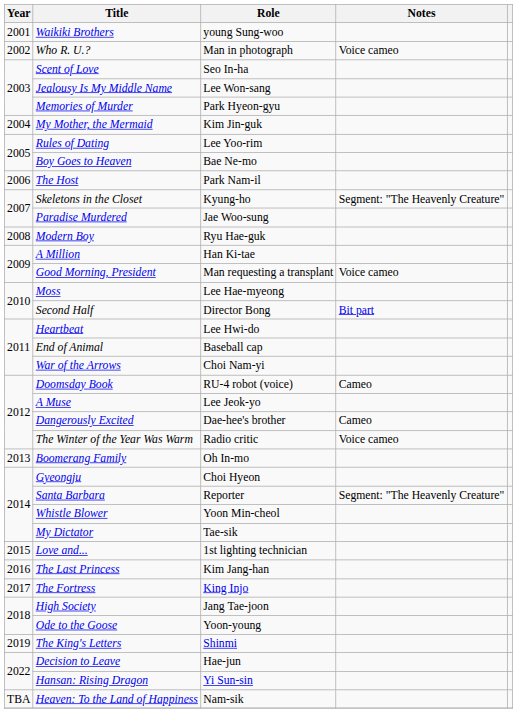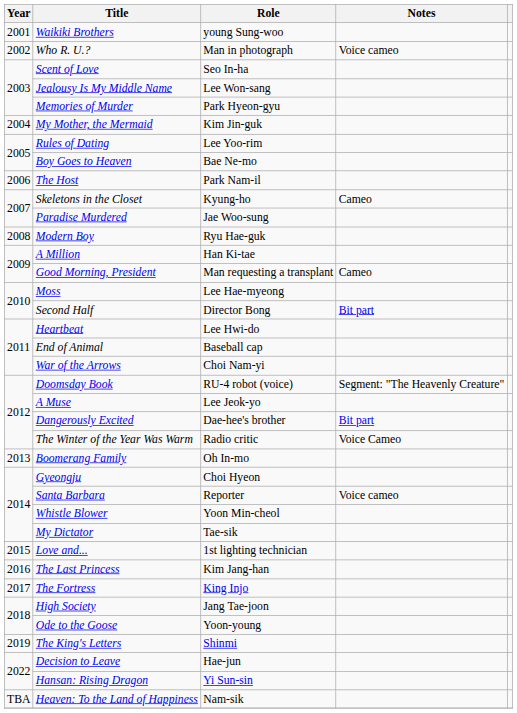 <table class="wikitable sortable">
 <tr>
 <th>Year</th>
 <th>Title</th>
 <th>Role</th>
 <th class="unsortable">Notes</th>
 <th class="unsortable"></th>
 </tr>
 <tr>
 <td>2001</td>
 <td><em><a href='#'>Waikiki Brothers</a></em></td>
 <td>young Sung-woo</td>
 <td></td>
 <td></td>
 </tr>
 <tr>
 <td>2002</td>
 <td><em>Who R. U.?</em></td>
 <td>Man in photograph</td>
 <td>Voice cameo</td>
 <td></td>
 </tr>
 <tr>
 <td rowspan=3>2003</td>
 <td><em><a href='#'>Scent of Love</a></em></td>
 <td>Seo In-ha</td>
 <td></td>
 <td></td>
 </tr>
 <tr>
 <td><em><a href='#'>Jealousy Is My Middle Name</a></em></td>
 <td>Lee Won-sang</td>
 <td></td>
 <td></td>
 </tr>
 <tr>
 <td><em><a href='#'>Memories of Murder</a></em></td>
 <td>Park Hyeon-gyu</td>
 <td></td>
 <td></td>
 </tr>
 <tr>
 <td>2004</td>
 <td><em><a href='#'>My Mother, the Mermaid</a></em></td>
 <td>Kim Jin-guk</td>
 <td></td>
 <td></td>
 </tr>
 <tr>
 <td rowspan=2>2005</td>
 <td><em><a href='#'>Rules of Dating</a></em></td>
 <td>Lee Yoo-rim</td>
 <td></td>
 <td></td>
 </tr>
 <tr>
 <td><em><a href='#'>Boy Goes to Heaven</a></em></td>
 <td>Bae Ne-mo</td>
 <td></td>
 <td></td>
 </tr>
 <tr>
 <td>2006</td>
 <td><em><a href='#'>The Host</a></em></td>
 <td>Park Nam-il</td>
 <td></td>
 <td></td>
 </tr>
 <tr>
 <td rowspan=2>2007</td>
 <td><em>Skeletons in the Closet</em> </td>
 <td>Kyung-ho</td>
-<td>Segment: "The Heavenly Creature"</td>
+<td>Cameo</td>
 <td></td>
 </tr>
 <tr>
 <td><em><a href='#'>Paradise Murdered</a></em></td>
 <td>Jae Woo-sung</td>
 <td></td>
 <td></td>
 </tr>
 <tr>
 <td>2008</td>
 <td><em><a href='#'>Modern Boy</a></em></td>
 <td>Ryu Hae-guk</td>
 <td></td>
 <td></td>
 </tr>
 <tr>
 <td rowspan=2>2009</td>
 <td><em><a href='#'>A Million</a></em></td>
 <td>Han Ki-tae</td>
 <td></td>
 <td></td>
 </tr>
 <tr>
 <td><em><a href='#'>Good Morning, President</a></em></td>
 <td>Man requesting a transplant</td>
-<td>Voice cameo</td>
+<td>Cameo</td>
 <td></td>
 </tr>
 <tr>
 <td rowspan=2>2010</td>
 <td><em><a href='#'>Moss</a></em></td>
 <td>Lee Hae-myeong</td>
 <td></td>
 <td></td>
 </tr>
 <tr>
 <td><em>Second Half</em></td>
 <td>Director Bong</td>
 <td><a href='#'>Bit part</a></td>
 <td></td>
 </tr>
 <tr>
 <td rowspan=3>2011</td>
 <td><em><a href='#'>Heartbeat</a></em></td>
 <td>Lee Hwi-do</td>
 <td></td>
 <td></td>
 </tr>
 <tr>
 <td><em>End of Animal</em></td>
 <td>Baseball cap</td>
 <td></td>
 <td></td>
 </tr>
 <tr>
 <td><em><a href='#'>War of the Arrows</a></em></td>
 <td>Choi Nam-yi</td>
 <td></td>
 <td></td>
 </tr>
 <tr>
 <td rowspan=4>2012</td>
 <td><em><a href='#'>Doomsday Book</a></em></td>
 <td>RU-4 robot (voice)</td>
-<td>Cameo</td>
+<td>Segment: "The Heavenly Creature"</td>
 <td></td>
 </tr>
 <tr>
 <td><em><a href='#'>A Muse</a></em></td>
 <td>Lee Jeok-yo</td>
 <td></td>
 <td></td>
 </tr>
 <tr>
 <td><em><a href='#'>Dangerously Excited</a></em></td>
 <td>Dae-hee's brother</td>
-<td>Cameo</td>
+<td><a href='#'>Bit part</a></td>
 <td></td>
 </tr>
 <tr>
 <td><em>The Winter of the Year Was Warm</em></td>
 <td>Radio critic</td>
-<td>Voice cameo</td>
+<td>Voice Cameo</td>
 <td></td>
 </tr>
 <tr>
 <td>2013</td>
 <td><em><a href='#'>Boomerang Family</a></em></td>
 <td>Oh In-mo</td>
 <td></td>
 <td></td>
 </tr>
 <tr>
 <td rowspan=4>2014</td>
 <td><em><a href='#'>Gyeongju</a></em></td>
 <td>Choi Hyeon</td>
 <td></td>
 <td></td>
 </tr>
 <tr>
 <td><em><a href='#'>Santa Barbara</a></em></td>
 <td>Reporter</td>
-<td>Segment: "The Heavenly Creature"</td>
+<td>Voice cameo</td>
 <td></td>
 </tr>
 <tr>
 <td><em><a href='#'>Whistle Blower</a></em></td>
 <td>Yoon Min-cheol</td>
 <td></td>
 <td style="text-align:center"></td>
 </tr>
 <tr>
 <td><em><a href='#'>My Dictator</a></em></td>
 <td>Tae-sik</td>
 <td></td>
 <td style="text-align:center"></td>
 </tr>
 <tr>
 <td>2015</td>
 <td><em><a href='#'>Love and...</a></em></td>
 <td>1st lighting technician</td>
 <td></td>
 <td style="text-align:center"></td>
 </tr>
 <tr>
 <td>2016</td>
 <td><em><a href='#'>The Last Princess</a></em></td>
 <td>Kim Jang-han</td>
 <td></td>
 <td style="text-align:center"></td>
 </tr>
 <tr>
 <td>2017</td>
 <td><em><a href='#'>The Fortress</a></em></td>
 <td><a href='#'>King Injo</a></td>
 <td></td>
 <td style="text-align:center"></td>
 </tr>
 <tr>
 <td rowspan=2>2018</td>
 <td><em><a href='#'>High Society</a></em></td>
 <td>Jang Tae-joon</td>
 <td></td>
 <td style="text-align:center"></td>
 </tr>
 <tr>
 <td><em><a href='#'>Ode to the Goose</a></em></td>
 <td>Yoon-young</td>
 <td></td>
 <td style="text-align:center"></td>
 </tr>
 <tr>
 <td>2019</td>
 <td><em><a href='#'>The King's Letters</a></em></td>
 <td><a href='#'>Shinmi</a></td>
 <td></td>
 <td style="text-align:center"></td>
 </tr>
 <tr>
 <td rowspan=2>2022</td>
 <td><em><a href='#'>Decision to Leave</a></em></td>
 <td>Hae-jun</td>
 <td></td>
 <td style="text-align:center"></td>
 </tr>
 <tr>
 <td><em><a href='#'>Hansan: Rising Dragon</a></em></td>
 <td><a href='#'>Yi Sun-sin</a></td>
 <td></td>
 <td style="text-align:center"></td>
 </tr>
 <tr>
 <td>TBA</td>
 <td><em><a href='#'>Heaven: To the Land of Happiness</a></em></td>
 <td>Nam-sik</td>
 <td></td>
 <td style="text-align:center"></td>
 </tr>
 <tr>
 </tr>
 </table>
